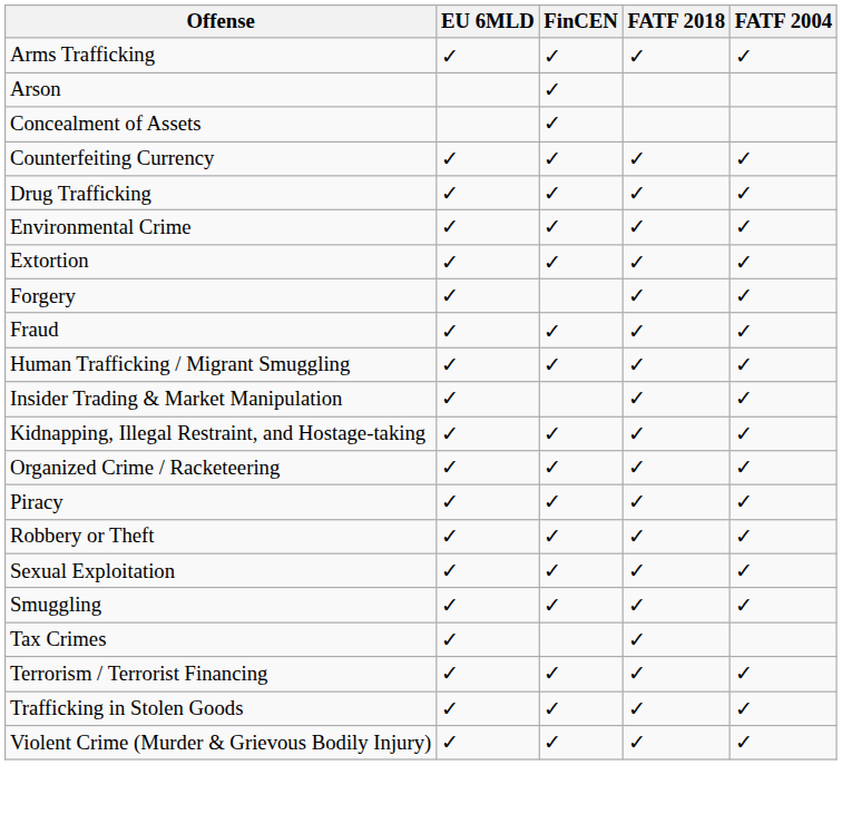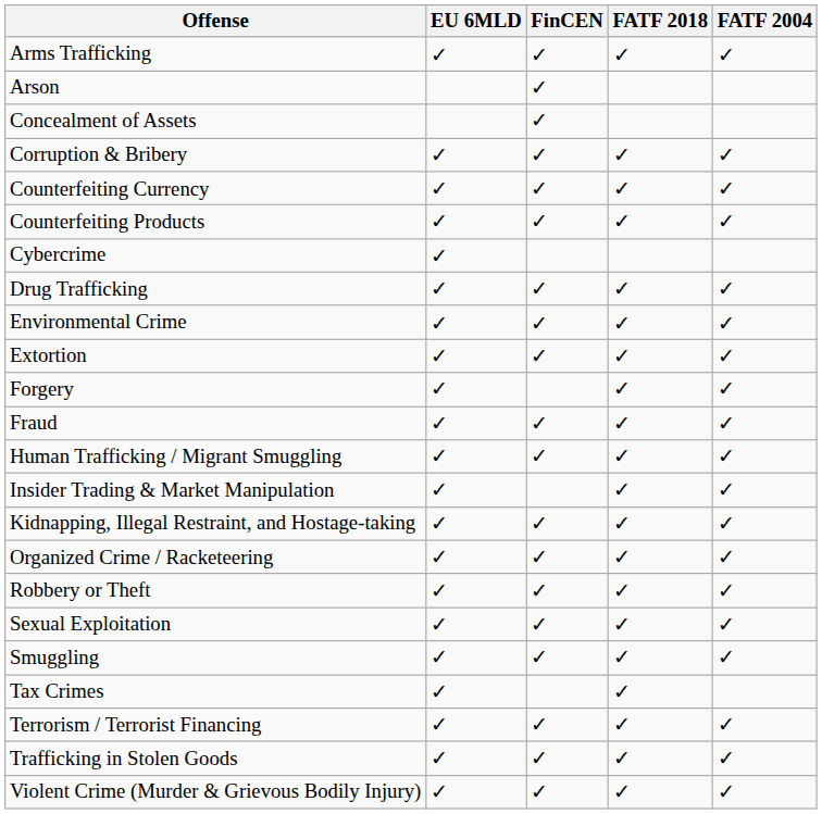 <table class="wikitable">
 <tr>
 <th>Offense</th>
 <th>EU 6MLD</th>
 <th>FinCEN</th>
 <th>FATF 2018</th>
 <th>FATF 2004</th>
 </tr>
 <tr>
 <td>Arms Trafficking</td>
 <td>✓</td>
 <td>✓</td>
 <td>✓</td>
 <td>✓</td>
 </tr>
 <tr>
 <td>Arson</td>
 <td></td>
 <td>✓</td>
 <td></td>
 <td></td>
 </tr>
 <tr>
 <td>Concealment of Assets</td>
 <td></td>
 <td>✓</td>
 <td></td>
 <td></td>
 </tr>
 <tr>
+<td>Corruption & Bribery</td>
+<td>✓</td>
+<td>✓</td>
+<td>✓</td>
+<td>✓</td>
+</tr>
+<tr>
 <td>Counterfeiting Currency</td>
 <td>✓</td>
 <td>✓</td>
 <td>✓</td>
 <td>✓</td>
+</tr>
+<tr>
+<td>Counterfeiting Products</td>
+<td>✓</td>
+<td>✓</td>
+<td>✓</td>
+<td>✓</td>
+</tr>
+<tr>
+<td>Cybercrime</td>
+<td>✓</td>
+<td></td>
+<td></td>
+<td></td>
 </tr>
 <tr>
 <td>Drug Trafficking</td>
 <td>✓</td>
 <td>✓</td>
 <td>✓</td>
 <td>✓</td>
 </tr>
 <tr>
 <td>Environmental Crime</td>
 <td>✓</td>
 <td>✓</td>
 <td>✓</td>
 <td>✓</td>
 </tr>
 <tr>
 <td>Extortion</td>
 <td>✓</td>
 <td>✓</td>
 <td>✓</td>
 <td>✓</td>
 </tr>
 <tr>
 <td>Forgery</td>
 <td>✓</td>
 <td></td>
 <td>✓</td>
 <td>✓</td>
 </tr>
 <tr>
 <td>Fraud</td>
 <td>✓</td>
 <td>✓</td>
 <td>✓</td>
 <td>✓</td>
 </tr>
 <tr>
 <td>Human Trafficking / Migrant Smuggling</td>
 <td>✓</td>
 <td>✓</td>
 <td>✓</td>
 <td>✓</td>
 </tr>
 <tr>
 <td>Insider Trading & Market Manipulation</td>
 <td>✓</td>
 <td></td>
 <td>✓</td>
 <td>✓</td>
 </tr>
 <tr>
 <td>Kidnapping, Illegal Restraint, and Hostage-taking</td>
 <td>✓</td>
 <td>✓</td>
 <td>✓</td>
 <td>✓</td>
 </tr>
 <tr>
 <td>Organized Crime / Racketeering</td>
 <td>✓</td>
 <td>✓</td>
 <td>✓</td>
 <td>✓</td>
 </tr>
 <tr>
-<td>Piracy</td>
-<td>✓</td>
-<td>✓</td>
-<td>✓</td>
-<td>✓</td>
-</tr>
-<tr>
 <td>Robbery or Theft</td>
 <td>✓</td>
 <td>✓</td>
 <td>✓</td>
 <td>✓</td>
 </tr>
 <tr>
 <td>Sexual Exploitation</td>
 <td>✓</td>
 <td>✓</td>
 <td>✓</td>
 <td>✓</td>
 </tr>
 <tr>
 <td>Smuggling</td>
 <td>✓</td>
 <td>✓</td>
 <td>✓</td>
 <td>✓</td>
 </tr>
 <tr>
 <td>Tax Crimes</td>
 <td>✓</td>
 <td></td>
 <td>✓</td>
 <td></td>
 </tr>
 <tr>
 <td>Terrorism / Terrorist Financing</td>
 <td>✓</td>
 <td>✓</td>
 <td>✓</td>
 <td>✓</td>
 </tr>
 <tr>
 <td>Trafficking in Stolen Goods</td>
 <td>✓</td>
 <td>✓</td>
 <td>✓</td>
 <td>✓</td>
 </tr>
 <tr>
 <td>Violent Crime (Murder & Grievous Bodily Injury)</td>
 <td>✓</td>
 <td>✓</td>
 <td>✓</td>
 <td>✓</td>
 </tr>
 </table>
